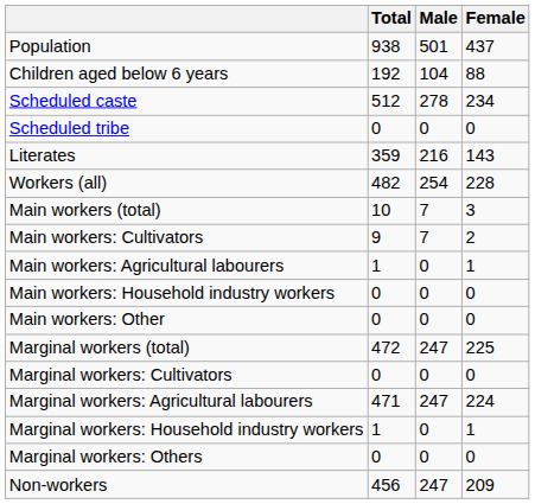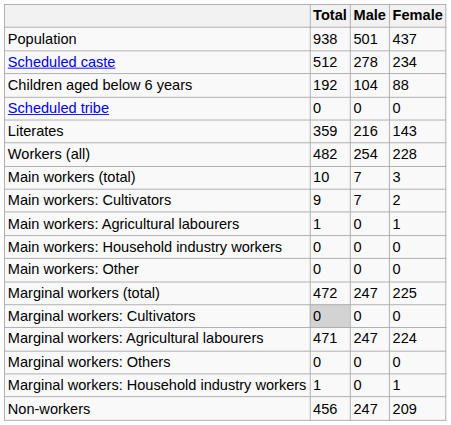 <table class="wikitable sortable">
 <tr>
 <th></th>
 <th>Total</th>
 <th>Male</th>
 <th>Female</th>
 </tr>
 <tr>
 <td>Population</td>
 <td>938</td>
 <td>501</td>
 <td>437</td>
 </tr>
 <tr>
+<td><a href='#'>Scheduled caste</a></td>
+<td>512</td>
+<td>278</td>
+<td>234</td>
+</tr>
+<tr>
 <td>Children aged below 6 years</td>
 <td>192</td>
 <td>104</td>
 <td>88</td>
-</tr>
-<tr>
-<td><a href='#'>Scheduled caste</a></td>
-<td>512</td>
-<td>278</td>
-<td>234</td>
 </tr>
 <tr>
 <td><a href='#'>Scheduled tribe</a></td>
 <td>0</td>
 <td>0</td>
 <td>0</td>
 </tr>
 <tr>
 <td>Literates</td>
 <td>359</td>
 <td>216</td>
 <td>143</td>
 </tr>
 <tr>
 <td>Workers (all)</td>
 <td>482</td>
 <td>254</td>
 <td>228</td>
 </tr>
 <tr>
 <td>Main workers (total)</td>
 <td>10</td>
 <td>7</td>
 <td>3</td>
 </tr>
 <tr>
 <td>Main workers: Cultivators</td>
 <td>9</td>
 <td>7</td>
 <td>2</td>
 </tr>
 <tr>
 <td>Main workers: Agricultural labourers</td>
 <td>1</td>
 <td>0</td>
 <td>1</td>
 </tr>
 <tr>
 <td>Main workers: Household industry workers</td>
 <td>0</td>
 <td>0</td>
 <td>0</td>
 </tr>
 <tr>
 <td>Main workers: Other</td>
 <td>0</td>
 <td>0</td>
 <td>0</td>
 </tr>
 <tr>
 <td>Marginal workers (total)</td>
 <td>472</td>
 <td>247</td>
 <td>225</td>
 </tr>
 <tr>
 <td>Marginal workers: Cultivators</td>
-<td>0</td>
+<td style="background: lightgrey;">0</td>
 <td>0</td>
 <td>0</td>
 </tr>
 <tr>
 <td>Marginal workers: Agricultural labourers</td>
 <td>471</td>
 <td>247</td>
 <td>224</td>
 </tr>
 <tr>
+<td>Marginal workers: Others</td>
+<td>0</td>
+<td>0</td>
+<td>0</td>
+</tr>
+<tr>
 <td>Marginal workers: Household industry workers</td>
 <td>1</td>
 <td>0</td>
 <td>1</td>
-</tr>
-<tr>
-<td>Marginal workers: Others</td>
-<td>0</td>
-<td>0</td>
-<td>0</td>
 </tr>
 <tr>
 <td>Non-workers</td>
 <td>456</td>
 <td>247</td>
 <td>209</td>
 </tr>
 </table>
